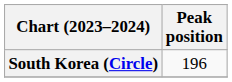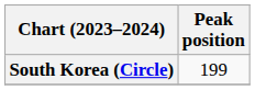 <table class="wikitable sortable plainrowheaders" style="text-align:center">
 <tr>
 <th scope="col">Chart (2023–2024)</th>
 <th scope="col">Peak<br>position</th>
 </tr>
 <tr>
 <th scope="row">South Korea  (<a href='#'>Circle</a>)</th>
-<td>196</td>
+<td>199</td>
 </tr>
 <tr>
 </tr>
 </table>
